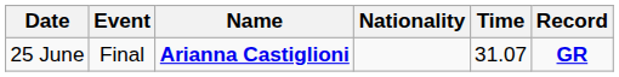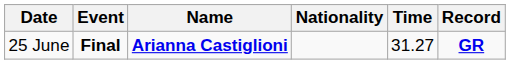 <table class=wikitable style=text-align:center>
 <tr>
 <th>Date</th>
 <th>Event</th>
 <th>Name</th>
 <th>Nationality</th>
 <th>Time</th>
 <th>Record</th>
 </tr>
 <tr>
 <td>25 June</td>
-<td>Final</td>
+<td><strong>Final</strong></td>
 <td align=left><strong><a href='#'>Arianna Castiglioni</a></strong></td>
 <td align=left></td>
-<td>31.07</td>
+<td>31.27</td>
 <td><strong><a href='#'>GR</a></strong></td>
 </tr>
 </table>
